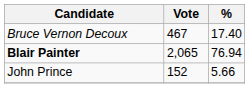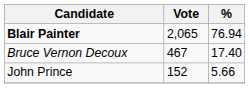 <table class="wikitable">
 <tr>
 <th bgcolor="#DDDDFF" width="200px">Candidate</th>
 <th bgcolor="#DDDDFF" width="50px">Vote</th>
 <th bgcolor="#DDDDFF" width="30px">%</th>
 </tr>
 <tr>
+<td><strong>Blair Painter</strong></td>
+<td>2,065</td>
+<td>76.94</td>
+</tr>
+<tr>
 <td><em>Bruce Vernon Decoux</em></td>
 <td>467</td>
 <td>17.40</td>
-</tr>
-<tr>
-<td><strong>Blair Painter</strong></td>
-<td>2,065</td>
-<td>76.94</td>
 </tr>
 <tr>
 <td>John Prince</td>
 <td>152</td>
 <td>5.66</td>
 </tr>
 <tr>
 </tr>
 </table>
